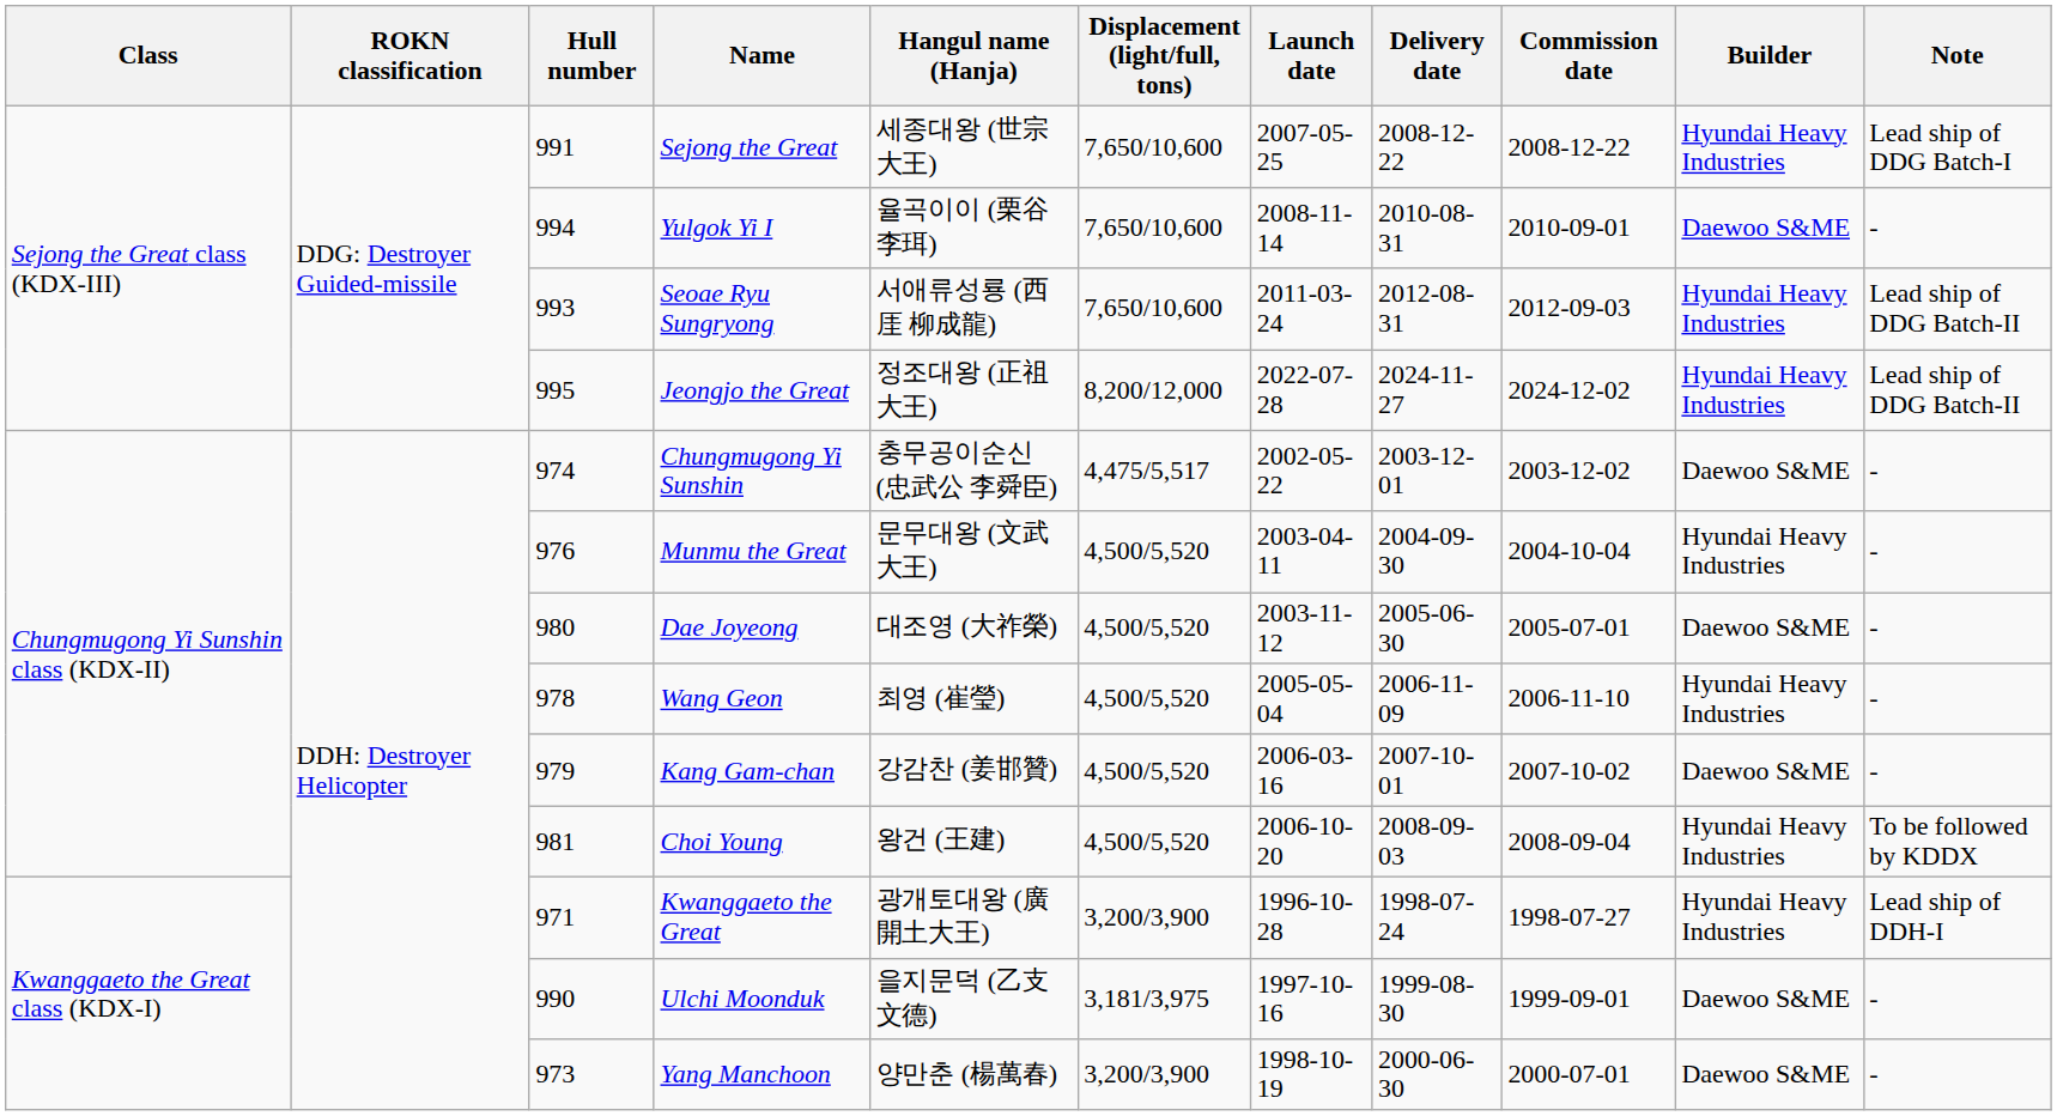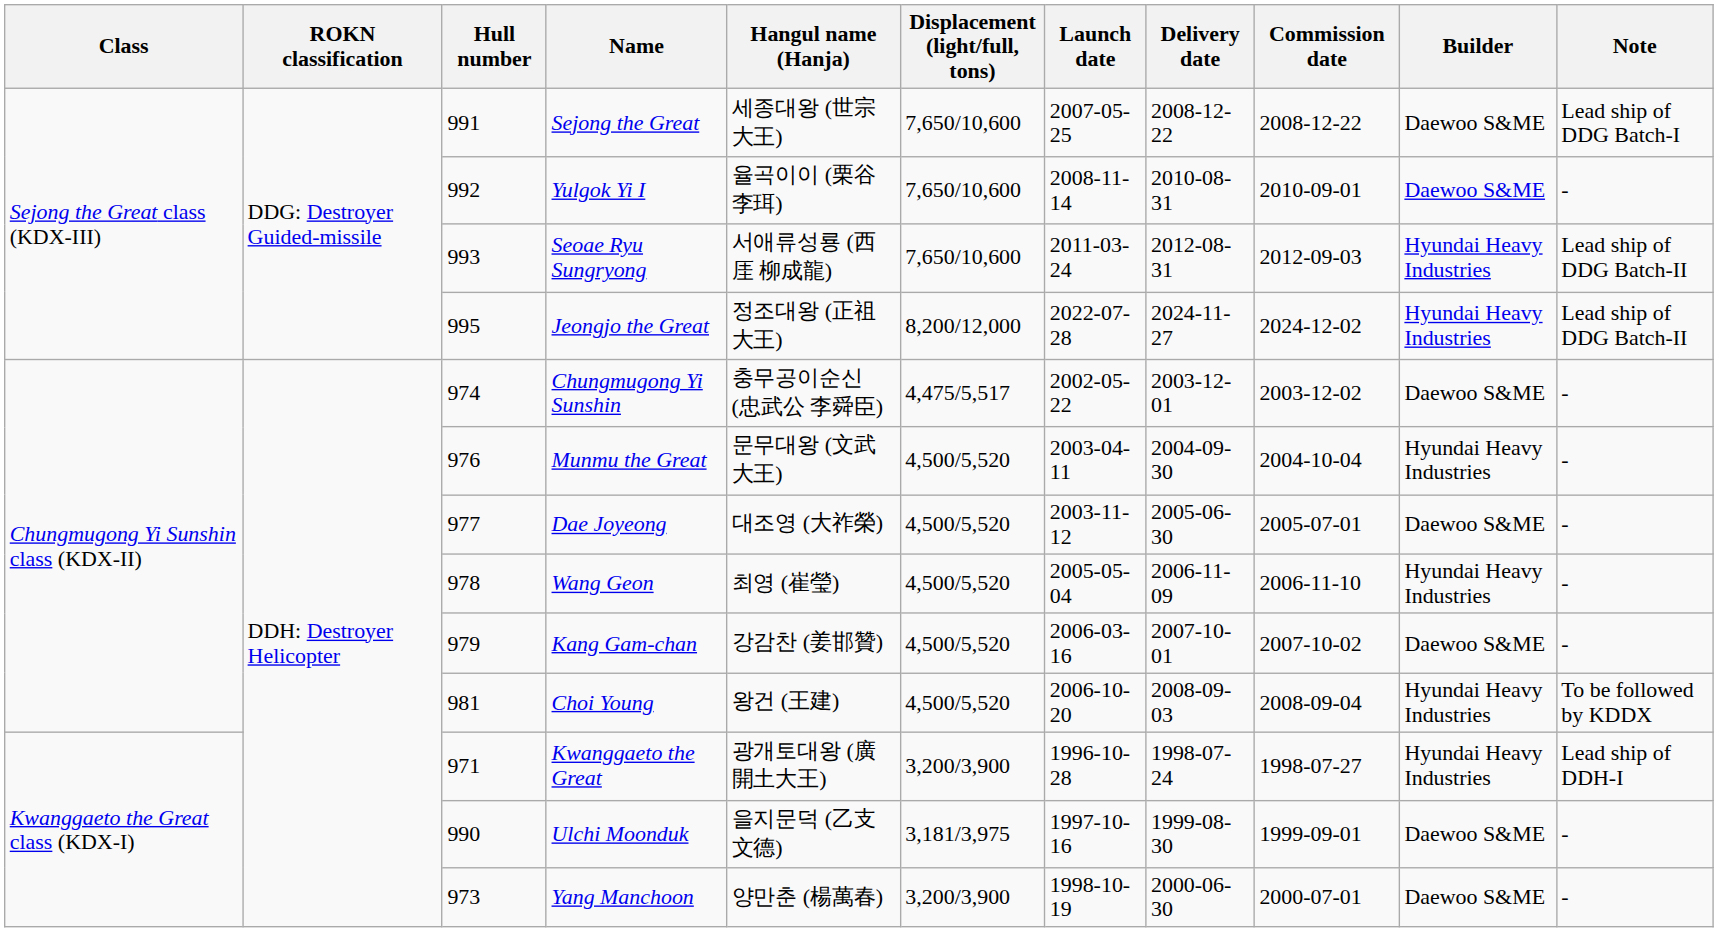 <table class="wikitable">
 <tr>
 <th>Class</th>
 <th>ROKN classification</th>
 <th>Hull number</th>
 <th>Name</th>
 <th>Hangul name<br>(Hanja)</th>
 <th>Displacement<br>(light/full, tons)</th>
 <th>Launch date</th>
 <th>Delivery date</th>
 <th>Commission date</th>
 <th>Builder</th>
 <th>Note</th>
 </tr>
 <tr>
 <td rowspan="4"><a href='#'><em>Sejong the Great</em> class</a> (KDX-III)</td>
 <td rowspan="4">DDG: <a href='#'>Destroyer Guided-missile</a></td>
 <td>991</td>
 <td><a href='#'><em>Sejong the Great</em></a></td>
 <td>세종대왕 (世宗大王)</td>
 <td>7,650/10,600</td>
 <td>2007-05-25</td>
 <td>2008-12-22</td>
 <td>2008-12-22</td>
-<td><a href='#'>Hyundai Heavy Industries</a></td>
+<td>Daewoo S&ME</td>
 <td>Lead ship of DDG Batch-I</td>
 </tr>
 <tr>
-<td>994</td>
+<td>992</td>
 <td><a href='#'><em>Yulgok Yi I</em></a></td>
 <td>율곡이이 (栗谷 李珥)</td>
 <td>7,650/10,600</td>
 <td>2008-11-14</td>
 <td>2010-08-31</td>
 <td>2010-09-01</td>
 <td><a href='#'>Daewoo S&ME</a></td>
 <td>-</td>
 </tr>
 <tr>
 <td>993</td>
 <td><a href='#'><em>Seoae Ryu Sungryong</em></a></td>
 <td>서애류성룡 (西厓 柳成龍)</td>
 <td>7,650/10,600</td>
 <td>2011-03-24</td>
 <td>2012-08-31</td>
 <td>2012-09-03</td>
 <td><a href='#'>Hyundai Heavy Industries</a></td>
 <td>Lead ship of DDG Batch-II</td>
 </tr>
 <tr>
 <td>995</td>
 <td><a href='#'><em>Jeongjo the Great</em></a></td>
 <td>정조대왕 (正祖大王)</td>
 <td>8,200/12,000</td>
 <td>2022-07-28</td>
 <td>2024-11-27</td>
 <td>2024-12-02</td>
 <td><a href='#'>Hyundai Heavy Industries</a></td>
 <td>Lead ship of DDG Batch-II</td>
 </tr>
 <tr>
 <td rowspan="6"><a href='#'><em>Chungmugong Yi Sunshin</em> class</a> (KDX-II)</td>
 <td rowspan="9">DDH: <a href='#'>Destroyer Helicopter</a></td>
 <td>974</td>
 <td><a href='#'><em>Chungmugong Yi Sunshin</em></a></td>
 <td>충무공이순신 (忠武公 李舜臣)</td>
 <td>4,475/5,517</td>
 <td>2002-05-22</td>
 <td>2003-12-01</td>
 <td>2003-12-02</td>
 <td>Daewoo S&ME</td>
 <td>-</td>
 </tr>
 <tr>
 <td>976</td>
 <td><a href='#'><em>Munmu the Great</em></a></td>
 <td>문무대왕 (文武大王)</td>
 <td>4,500/5,520</td>
 <td>2003-04-11</td>
 <td>2004-09-30</td>
 <td>2004-10-04</td>
 <td>Hyundai Heavy Industries</td>
 <td>-</td>
 </tr>
 <tr>
-<td>980</td>
+<td>977</td>
 <td><a href='#'><em>Dae Joyeong</em></a></td>
 <td>대조영 (大祚榮)</td>
 <td>4,500/5,520</td>
 <td>2003-11-12</td>
 <td>2005-06-30</td>
 <td>2005-07-01</td>
 <td>Daewoo S&ME</td>
 <td>-</td>
 </tr>
 <tr>
 <td>978</td>
 <td><a href='#'><em>Wang Geon</em></a></td>
 <td>최영 (崔瑩)</td>
 <td>4,500/5,520</td>
 <td>2005-05-04</td>
 <td>2006-11-09</td>
 <td>2006-11-10</td>
 <td>Hyundai Heavy Industries</td>
 <td>-</td>
 </tr>
 <tr>
 <td>979</td>
 <td><a href='#'><em>Kang Gam-chan</em></a></td>
 <td>강감찬 (姜邯贊)</td>
 <td>4,500/5,520</td>
 <td>2006-03-16</td>
 <td>2007-10-01</td>
 <td>2007-10-02</td>
 <td>Daewoo S&ME</td>
 <td>-</td>
 </tr>
 <tr>
 <td>981</td>
 <td><a href='#'><em>Choi Young</em></a></td>
 <td>왕건 (王建)</td>
 <td>4,500/5,520</td>
 <td>2006-10-20</td>
 <td>2008-09-03</td>
 <td>2008-09-04</td>
 <td>Hyundai Heavy Industries</td>
 <td>To be followed by KDDX</td>
 </tr>
 <tr>
 <td rowspan="3"><a href='#'><em>Kwanggaeto the Great</em> class</a> (KDX-I)</td>
 <td>971</td>
 <td><a href='#'><em>Kwanggaeto the Great</em></a></td>
 <td>광개토대왕 (廣開土大王)</td>
 <td>3,200/3,900</td>
 <td>1996-10-28</td>
 <td>1998-07-24</td>
 <td>1998-07-27</td>
 <td>Hyundai Heavy Industries</td>
 <td>Lead ship of DDH-I</td>
 </tr>
 <tr>
 <td>990</td>
 <td><a href='#'><em>Ulchi Moonduk</em></a></td>
 <td>을지문덕 (乙支文德)</td>
 <td>3,181/3,975</td>
 <td>1997-10-16</td>
 <td>1999-08-30</td>
 <td>1999-09-01</td>
 <td>Daewoo S&ME</td>
 <td>-</td>
 </tr>
 <tr>
 <td>973</td>
 <td><a href='#'><em>Yang Manchoon</em></a></td>
 <td>양만춘 (楊萬春)</td>
 <td>3,200/3,900</td>
 <td>1998-10-19</td>
 <td>2000-06-30</td>
 <td>2000-07-01</td>
 <td>Daewoo S&ME</td>
 <td>-</td>
 </tr>
 </table>
